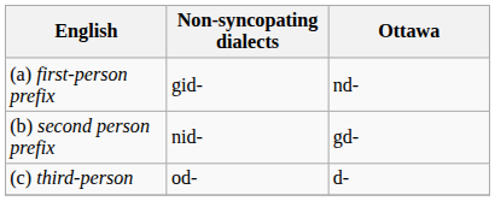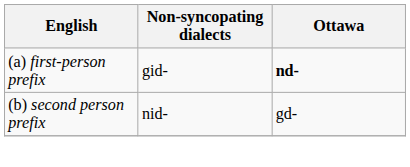 <table class="wikitable" align="center">
 <tr>
 <th width = "125"><strong>English</strong></th>
 <th width = "125"><strong>Non-syncopating dialects</strong></th>
 <th width = "125"><strong>Ottawa</strong></th>
 </tr>
 <tr>
 <td>(a) <em>first-person prefix</em></td>
 <td>gid-</td>
-<td>nd-</td>
+<td><strong>nd-</strong></td>
 </tr>
 <tr>
 <td>(b) <em>second person prefix</em></td>
 <td>nid-</td>
 <td>gd-</td>
 </tr>
 <tr>
-<td>(c) <em>third-person</em></td>
-<td>od-</td>
-<td>d-</td>
-</tr>
-<tr>
 </tr>
 </table>
